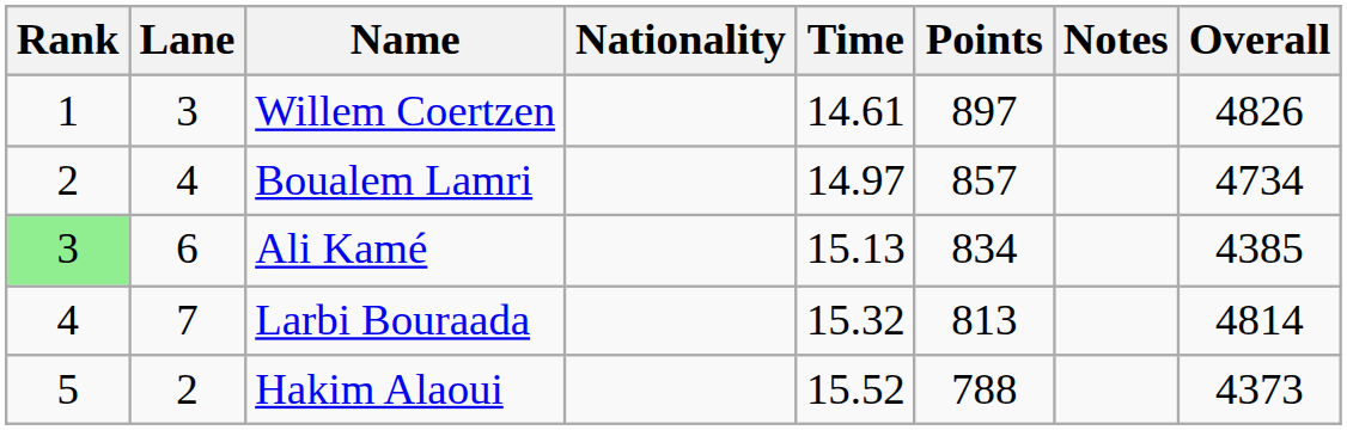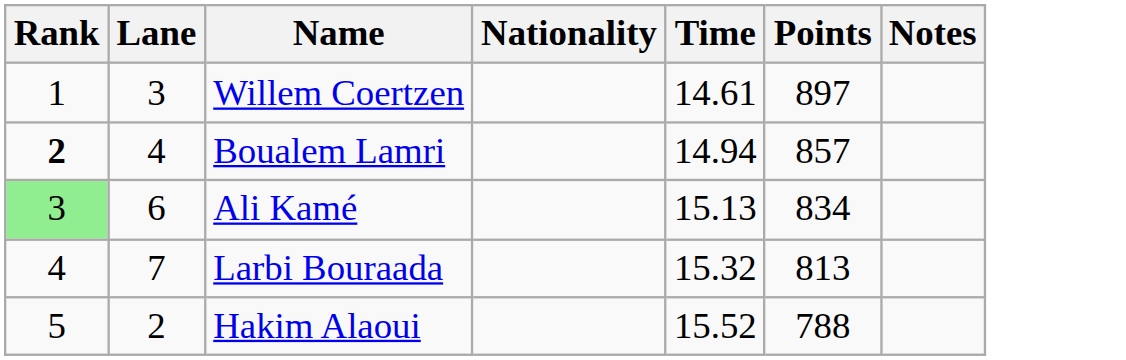 <table class="wikitable sortable" style="text-align:center">
 <tr>
 <th>Rank</th>
 <th>Lane</th>
 <th>Name</th>
 <th>Nationality</th>
 <th>Time</th>
 <th>Points</th>
 <th>Notes</th>
-<th>Overall</th>
 </tr>
 <tr>
 <td>1</td>
 <td>3</td>
 <td align="left"><a href='#'>Willem Coertzen</a></td>
 <td align=left></td>
 <td>14.61</td>
 <td>897</td>
 <td></td>
-<td>4826</td>
 </tr>
 <tr>
-<td>2</td>
+<td><strong>2</strong></td>
 <td>4</td>
 <td align="left"><a href='#'>Boualem Lamri</a></td>
 <td align=left></td>
-<td>14.97</td>
+<td>14.94</td>
 <td>857</td>
 <td></td>
-<td>4734</td>
 </tr>
 <tr>
 <td style="background: lightgreen;">3</td>
 <td>6</td>
 <td align="left"><a href='#'>Ali Kamé</a></td>
 <td align=left></td>
 <td>15.13</td>
 <td>834</td>
 <td></td>
-<td>4385</td>
 </tr>
 <tr>
 <td>4</td>
 <td>7</td>
 <td align="left"><a href='#'>Larbi Bouraada</a></td>
 <td align=left></td>
 <td>15.32</td>
 <td>813</td>
 <td></td>
-<td>4814</td>
 </tr>
 <tr>
 <td>5</td>
 <td>2</td>
 <td align="left"><a href='#'>Hakim Alaoui</a></td>
 <td align=left></td>
 <td>15.52</td>
 <td>788</td>
 <td></td>
-<td>4373</td>
 </tr>
 </table>
